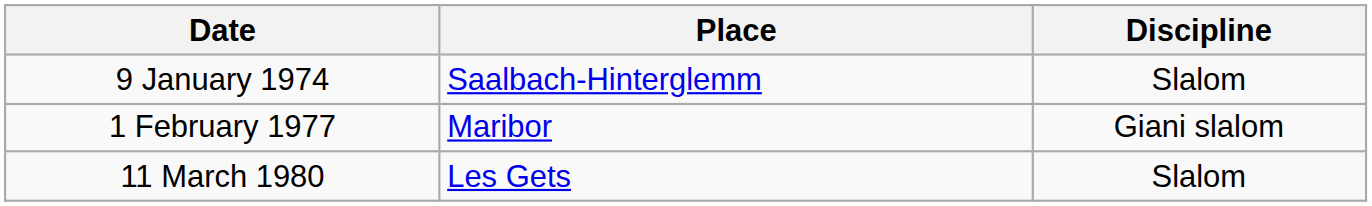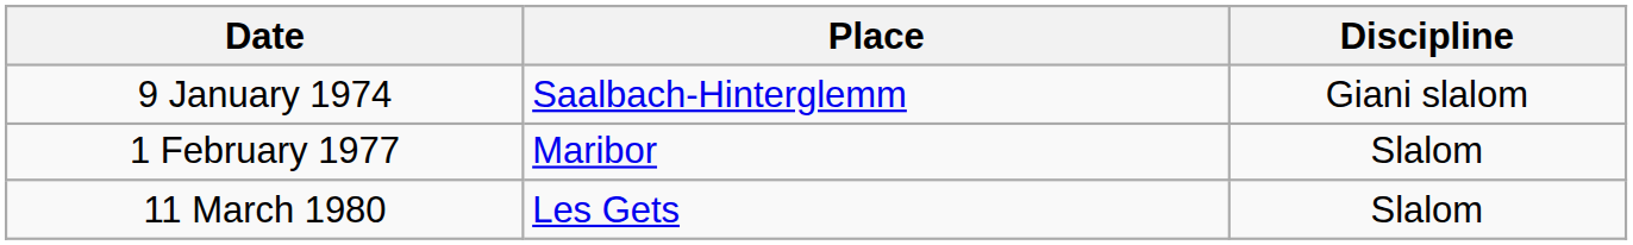 <table class="wikitable" width=40% style="font-size:90%; text-align:center;">
 <tr>
 <th>Date</th>
 <th>Place</th>
 <th>Discipline</th>
 </tr>
 <tr>
 <td>9 January 1974</td>
 <td align=left> <a href='#'>Saalbach-Hinterglemm</a></td>
-<td>Slalom</td>
+<td>Giani slalom</td>
 </tr>
 <tr>
 <td>1 February 1977</td>
 <td align=left> <a href='#'>Maribor</a></td>
-<td>Giani slalom</td>
+<td>Slalom</td>
 </tr>
 <tr>
 <td>11 March 1980</td>
 <td align=left> <a href='#'>Les Gets</a></td>
 <td>Slalom</td>
 </tr>
 </table>
